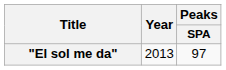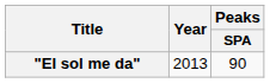 <table class="wikitable plainrowheaders" style="text-align:center">
 <tr>
 <th scope="col" rowspan="2" style="width:10em">Title</th>
 <th scope="col" rowspan="2" style="width:1em">Year</th>
 <th scope="col">Peaks</th>
 </tr>
 <tr>
 <th scope="col" style="width:2.5em;font-size:90%">SPA<br></th>
 </tr>
 <tr>
 <th scope="row">"El sol me da"</th>
 <td>2013</td>
-<td>97</td>
+<td>90</td>
 </tr>
 </table>
